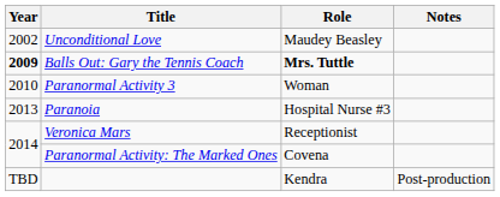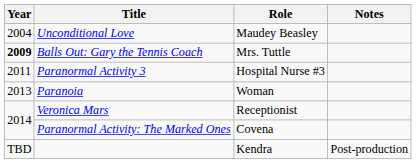 <table class="wikitable sortable">
 <tr>
 <th>Year</th>
 <th>Title</th>
 <th>Role</th>
 <th class="unsortable">Notes</th>
 </tr>
 <tr>
-<td>2002</td>
+<td>2004</td>
 <td><em><a href='#'>Unconditional Love</a></em></td>
 <td>Maudey Beasley</td>
 <td></td>
 </tr>
 <tr>
 <td><strong>2009</strong></td>
 <td><em><a href='#'>Balls Out: Gary the Tennis Coach</a></em></td>
-<td><strong>Mrs. Tuttle</strong></td>
+<td>Mrs. Tuttle</td>
 <td></td>
 </tr>
 <tr>
-<td>2010</td>
+<td>2011</td>
 <td><em><a href='#'>Paranormal Activity 3</a></em></td>
-<td>Woman</td>
+<td>Hospital Nurse #3</td>
 <td></td>
 </tr>
 <tr>
 <td>2013</td>
 <td><em><a href='#'>Paranoia</a></em></td>
-<td>Hospital Nurse #3</td>
+<td>Woman</td>
 <td></td>
 </tr>
 <tr>
 <td rowspan="2">2014</td>
 <td><em><a href='#'>Veronica Mars</a></em></td>
 <td>Receptionist</td>
 <td></td>
 </tr>
 <tr>
 <td><em><a href='#'>Paranormal Activity: The Marked Ones</a></em></td>
 <td>Covena</td>
 <td></td>
 </tr>
 <tr>
 <td>TBD</td>
 <td><em></em></td>
 <td>Kendra</td>
 <td>Post-production</td>
 </tr>
 </table>
